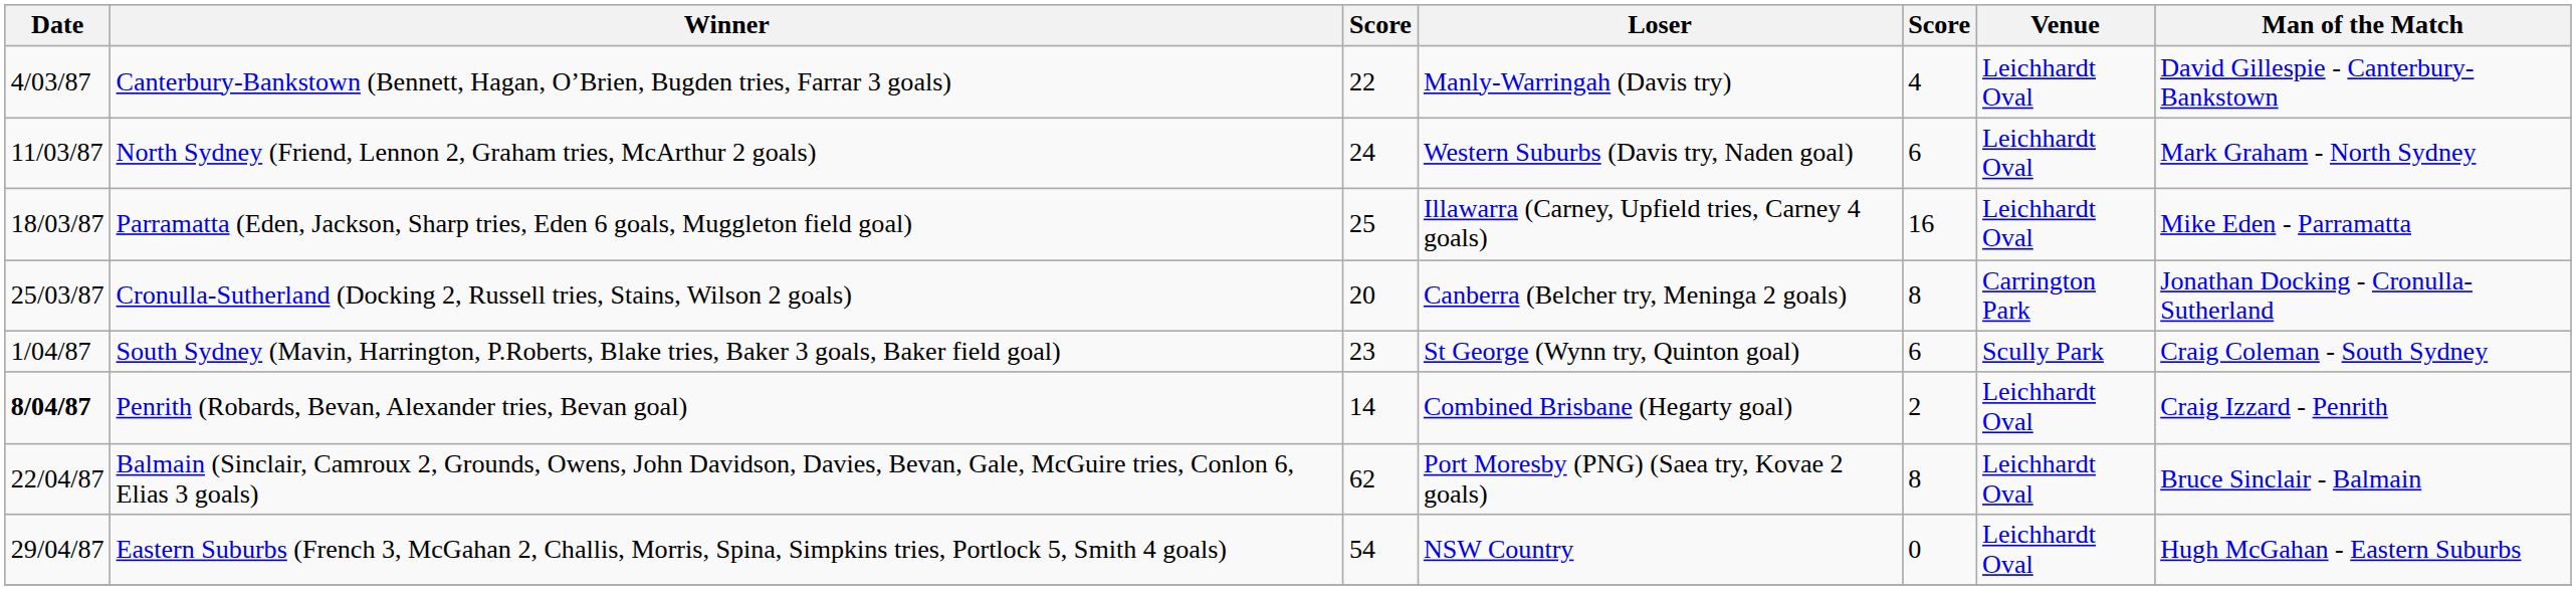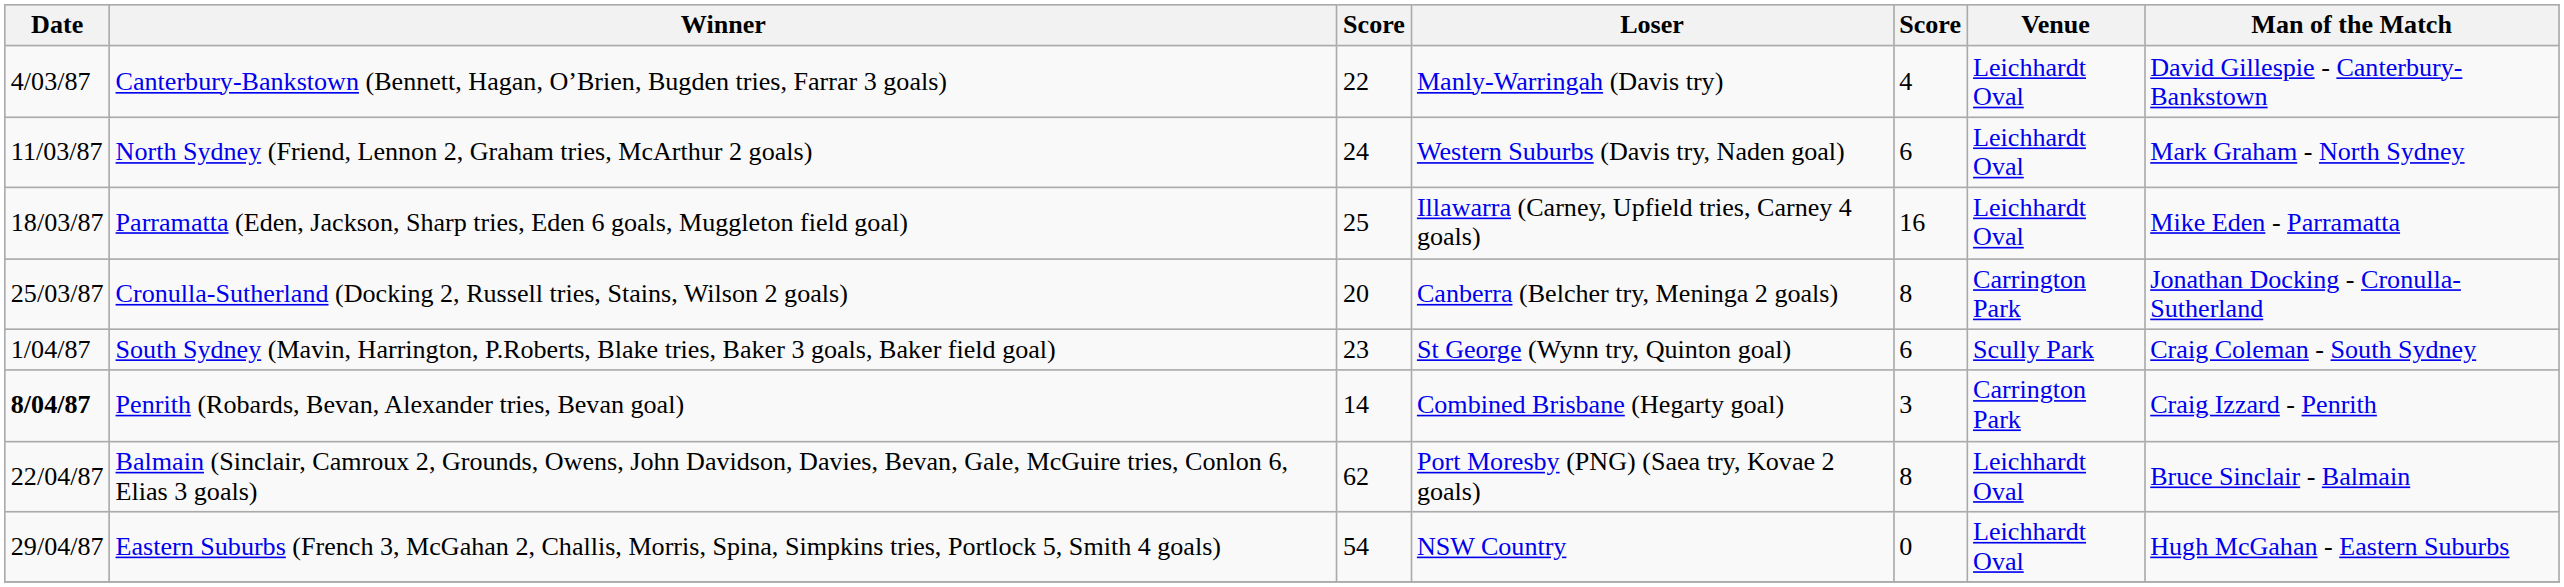 <table class="wikitable">
 <tr>
 <th>Date</th>
 <th>Winner</th>
 <th>Score</th>
 <th>Loser</th>
 <th>Score</th>
 <th>Venue</th>
 <th>Man of the Match</th>
 </tr>
 <tr>
 <td>4/03/87</td>
 <td> <a href='#'>Canterbury-Bankstown</a> (Bennett, Hagan, O’Brien, Bugden tries, Farrar 3 goals)</td>
 <td>22</td>
 <td> <a href='#'>Manly-Warringah</a> (Davis try)</td>
 <td>4</td>
 <td><a href='#'>Leichhardt Oval</a></td>
 <td><a href='#'>David Gillespie</a> - <a href='#'>Canterbury-Bankstown</a></td>
 </tr>
 <tr>
 <td>11/03/87</td>
 <td> <a href='#'>North Sydney</a> (Friend, Lennon 2, Graham tries, McArthur 2 goals)</td>
 <td>24</td>
 <td> <a href='#'>Western Suburbs</a> (Davis try, Naden goal)</td>
 <td>6</td>
 <td><a href='#'>Leichhardt Oval</a></td>
 <td><a href='#'>Mark Graham</a> - <a href='#'>North Sydney</a></td>
 </tr>
 <tr>
 <td>18/03/87</td>
 <td> <a href='#'>Parramatta</a> (Eden, Jackson, Sharp tries, Eden 6 goals, Muggleton field goal)</td>
 <td>25</td>
 <td> <a href='#'>Illawarra</a> (Carney, Upfield tries, Carney 4 goals)</td>
 <td>16</td>
 <td><a href='#'>Leichhardt Oval</a></td>
 <td><a href='#'>Mike Eden</a> - <a href='#'>Parramatta</a></td>
 </tr>
 <tr>
 <td>25/03/87</td>
 <td> <a href='#'>Cronulla-Sutherland</a> (Docking 2, Russell tries, Stains, Wilson 2 goals)</td>
 <td>20</td>
 <td> <a href='#'>Canberra</a> (Belcher try, Meninga 2 goals)</td>
 <td>8</td>
 <td><a href='#'>Carrington Park</a></td>
 <td><a href='#'>Jonathan Docking</a> - <a href='#'>Cronulla-Sutherland</a></td>
 </tr>
 <tr>
 <td>1/04/87</td>
 <td> <a href='#'>South Sydney</a> (Mavin, Harrington, P.Roberts, Blake tries, Baker 3 goals, Baker field goal)</td>
 <td>23</td>
 <td> <a href='#'>St George</a> (Wynn try, Quinton goal)</td>
 <td>6</td>
 <td><a href='#'>Scully Park</a></td>
 <td><a href='#'>Craig Coleman</a> - <a href='#'>South Sydney</a></td>
 </tr>
 <tr>
 <td><strong>8/04/87</strong></td>
 <td> <a href='#'>Penrith</a> (Robards, Bevan, Alexander tries, Bevan goal)</td>
 <td>14</td>
 <td> <a href='#'>Combined Brisbane</a> (Hegarty goal)</td>
-<td>2</td>
-<td><a href='#'>Leichhardt Oval</a></td>
+<td>3</td>
+<td><a href='#'>Carrington Park</a></td>
 <td><a href='#'>Craig Izzard</a> - <a href='#'>Penrith</a></td>
 </tr>
 <tr>
 <td>22/04/87</td>
 <td> <a href='#'>Balmain</a> (Sinclair, Camroux 2, Grounds, Owens, John Davidson, Davies, Bevan, Gale, McGuire tries, Conlon 6, Elias 3 goals)</td>
 <td>62</td>
 <td> <a href='#'>Port Moresby</a> (PNG) (Saea try, Kovae 2 goals)</td>
 <td>8</td>
 <td><a href='#'>Leichhardt Oval</a></td>
 <td><a href='#'>Bruce Sinclair</a> - <a href='#'>Balmain</a></td>
 </tr>
 <tr>
 <td>29/04/87</td>
 <td> <a href='#'>Eastern Suburbs</a> (French 3, McGahan 2, Challis, Morris, Spina, Simpkins tries, Portlock 5, Smith 4 goals)</td>
 <td>54</td>
 <td> <a href='#'>NSW Country</a></td>
 <td>0</td>
 <td><a href='#'>Leichhardt Oval</a></td>
 <td><a href='#'>Hugh McGahan</a> - <a href='#'>Eastern Suburbs</a></td>
 </tr>
 <tr>
 </tr>
 </table>
